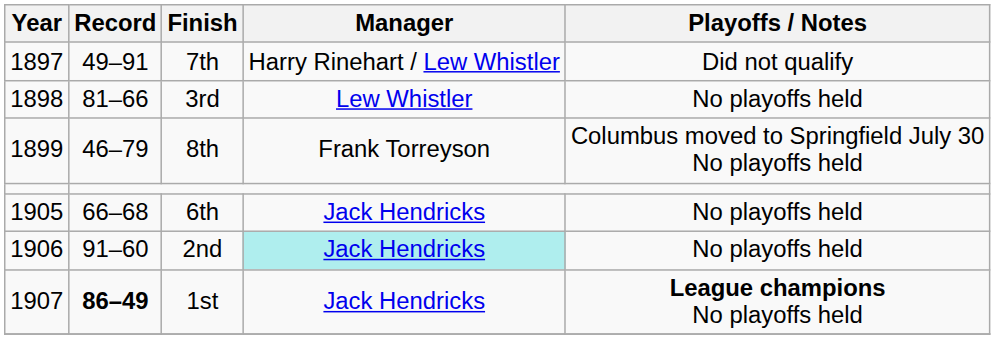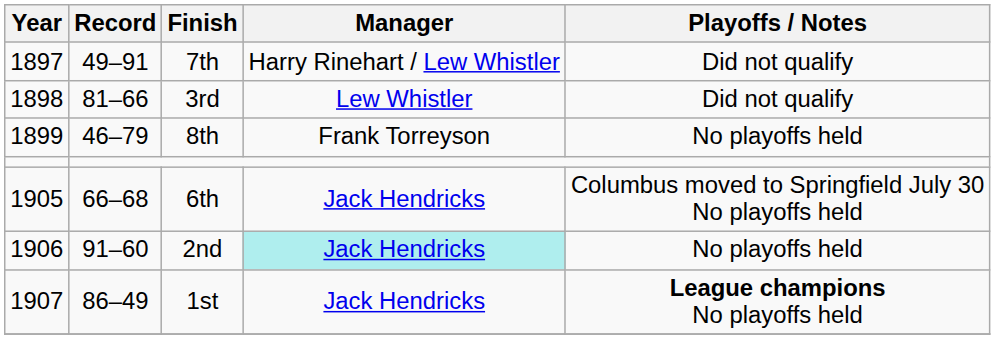 <table class="wikitable">
 <tr style="background: #F2F2F2;">
 <th>Year</th>
 <th>Record</th>
 <th>Finish</th>
 <th>Manager</th>
 <th>Playoffs / Notes</th>
 </tr>
 <tr align=center>
 <td>1897</td>
 <td>49–91</td>
 <td>7th</td>
 <td>Harry Rinehart / <a href='#'>Lew Whistler</a></td>
 <td>Did not qualify</td>
 </tr>
 <tr align=center>
 <td>1898</td>
 <td>81–66</td>
 <td>3rd</td>
 <td><a href='#'>Lew Whistler</a></td>
-<td>No playoffs held</td>
+<td>Did not qualify</td>
 </tr>
 <tr align=center>
 <td>1899</td>
 <td>46–79</td>
 <td>8th</td>
 <td>Frank Torreyson</td>
-<td>Columbus moved to Springfield July 30<br>No playoffs held</td>
+<td>No playoffs held</td>
 </tr>
 <tr align=center>
 <td></td>
 </tr>
 <tr align=center>
 <td>1905</td>
 <td>66–68</td>
 <td>6th</td>
 <td><a href='#'>Jack Hendricks</a></td>
-<td>No playoffs held</td>
+<td>Columbus moved to Springfield July 30<br>No playoffs held</td>
 </tr>
 <tr align=center>
 <td>1906</td>
 <td>91–60</td>
 <td>2nd</td>
 <td style="background: paleturquoise;"><a href='#'>Jack Hendricks</a></td>
 <td>No playoffs held</td>
 </tr>
 <tr align=center>
 <td>1907</td>
-<td><strong>86–49</strong></td>
+<td>86–49</td>
 <td>1st</td>
 <td><a href='#'>Jack Hendricks</a></td>
 <td><strong>League champions</strong><br>No playoffs held</td>
 </tr>
 <tr align=center>
 </tr>
 </table>
